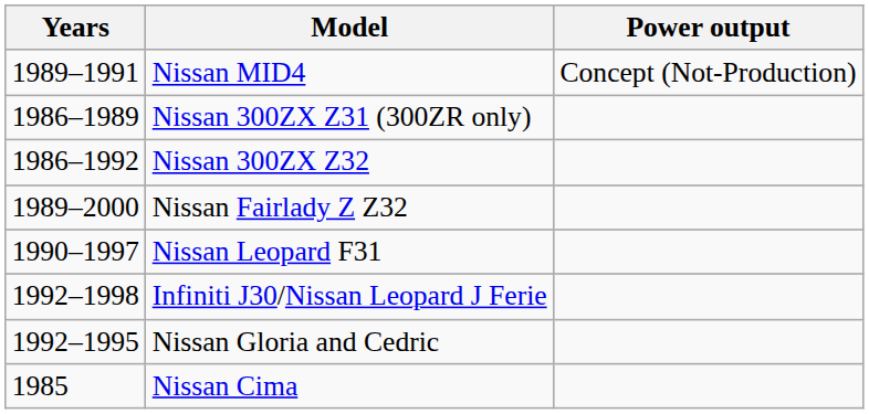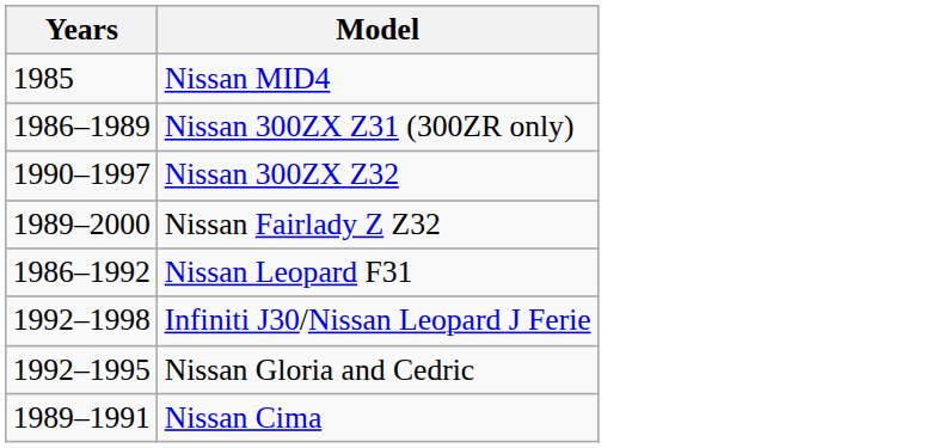 <table class="wikitable">
 <tr>
 <th>Years</th>
 <th>Model</th>
-<th>Power output</th>
 </tr>
 <tr>
-<td>1989–1991</td>
+<td>1985</td>
 <td><a href='#'>Nissan MID4</a></td>
-<td>Concept (Not-Production)</td>
 </tr>
 <tr>
 <td>1986–1989</td>
 <td><a href='#'>Nissan 300ZX Z31</a> (300ZR only)</td>
-<td></td>
 </tr>
 <tr>
-<td>1986–1992</td>
+<td>1990–1997</td>
 <td><a href='#'>Nissan 300ZX Z32</a></td>
-<td></td>
 </tr>
 <tr>
 <td>1989–2000</td>
 <td>Nissan <a href='#'>Fairlady Z</a> Z32</td>
-<td></td>
 </tr>
 <tr>
-<td>1990–1997</td>
+<td>1986–1992</td>
 <td><a href='#'>Nissan Leopard</a> F31</td>
-<td></td>
 </tr>
 <tr>
 <td>1992–1998</td>
 <td><a href='#'>Infiniti J30</a>/<a href='#'>Nissan Leopard J Ferie</a></td>
-<td></td>
 </tr>
 <tr>
 <td>1992–1995</td>
 <td>Nissan Gloria and Cedric</td>
-<td></td>
 </tr>
 <tr>
-<td>1985</td>
+<td>1989–1991</td>
 <td><a href='#'>Nissan Cima</a></td>
-<td></td>
 </tr>
 </table>
